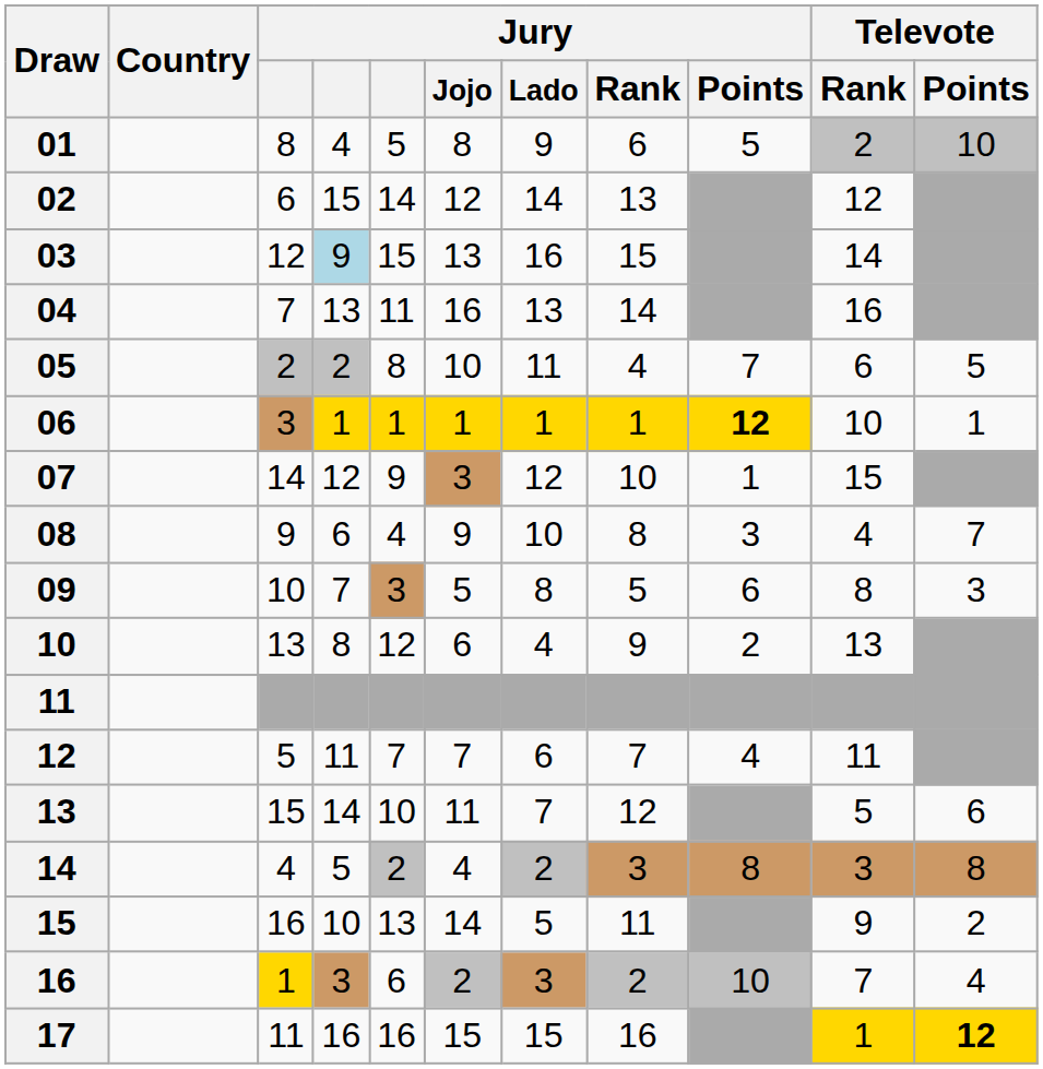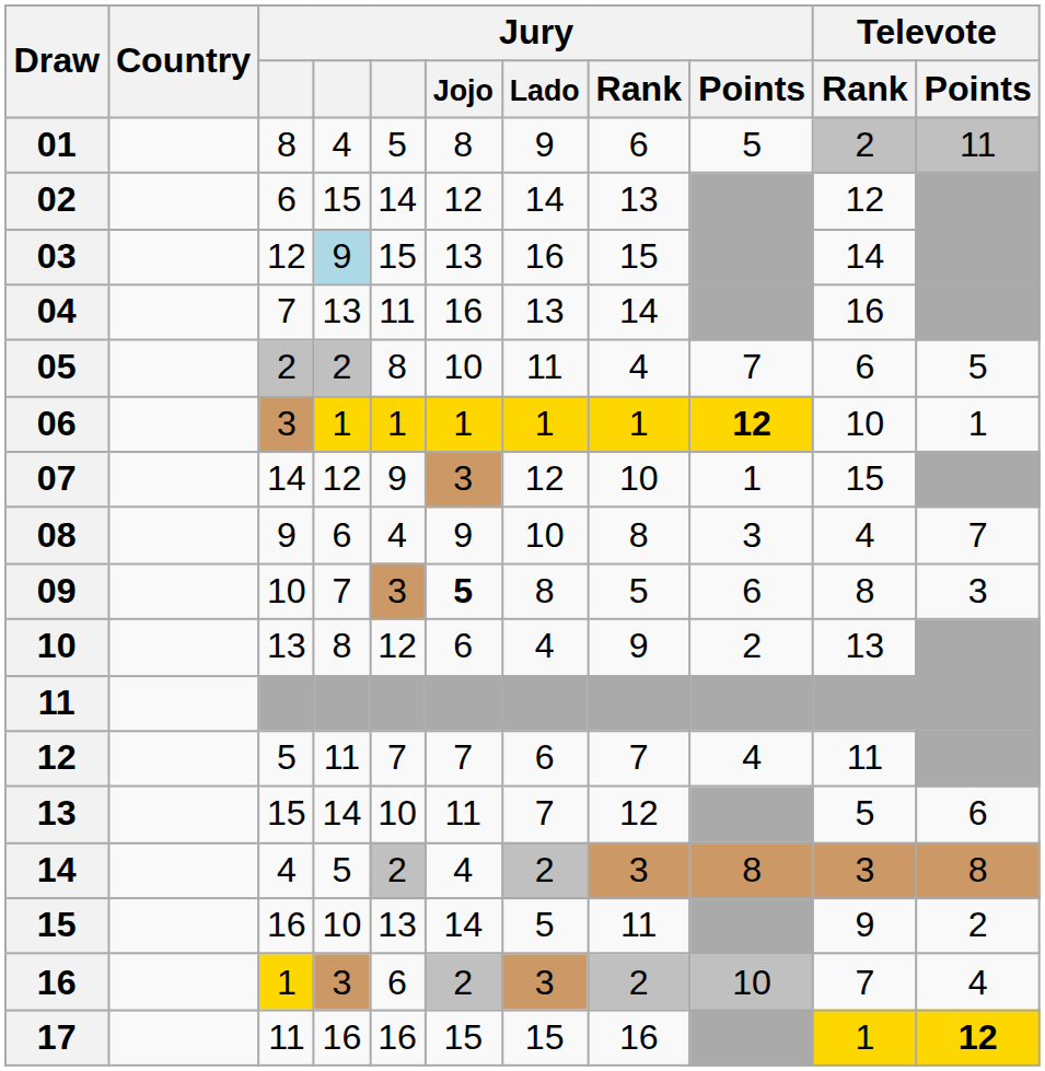 <table class="sortable wikitable collapsible plainrowheaders" style="text-align:center;">
 <tr>
 </tr>
 <tr>
 <th scope="col" rowspan="2">Draw</th>
 <th scope="col" rowspan="2">Country</th>
 <th scope="col" colspan="7">Jury</th>
 <th scope="col" colspan="2">Televote</th>
 </tr>
 <tr>
 <th scope="col"><small></small></th>
 <th scope="col"><small></small></th>
 <th scope="col"><small></small></th>
 <th scope="col"><small>Jojo</small></th>
 <th scope="col"><small>Lado</small></th>
 <th scope="col">Rank</th>
 <th scope="col">Points</th>
 <th scope="col">Rank</th>
 <th scope="col">Points</th>
 </tr>
 <tr>
 <th scope="row" style="text-align:center;">01</th>
 <td style="text-align:left;"></td>
 <td>8</td>
 <td>4</td>
 <td>5</td>
 <td>8</td>
 <td>9</td>
 <td>6</td>
 <td>5</td>
 <td style="background:silver;">2</td>
-<td style="background:silver;">10</td>
+<td style="background:silver;">11</td>
 </tr>
 <tr>
 <th scope="row" style="text-align:center;">02</th>
 <td style="text-align:left;"></td>
 <td>6</td>
 <td>15</td>
 <td>14</td>
 <td>12</td>
 <td>14</td>
 <td>13</td>
 <td style="background:#AAAAAA;"></td>
 <td>12</td>
 <td style="background:#AAAAAA;"></td>
 </tr>
 <tr>
 <th scope="row" style="text-align:center;">03</th>
 <td style="text-align:left;"></td>
 <td>12</td>
 <td style="background: lightblue;">9</td>
 <td>15</td>
 <td>13</td>
 <td>16</td>
 <td>15</td>
 <td style="background:#AAAAAA;"></td>
 <td>14</td>
 <td style="background:#AAAAAA;"></td>
 </tr>
 <tr>
 <th scope="row" style="text-align:center;">04</th>
 <td style="text-align:left;"></td>
 <td>7</td>
 <td>13</td>
 <td>11</td>
 <td>16</td>
 <td>13</td>
 <td>14</td>
 <td style="background:#AAAAAA;"></td>
 <td>16</td>
 <td style="background:#AAAAAA;"></td>
 </tr>
 <tr>
 <th scope="row" style="text-align:center;">05</th>
 <td style="text-align:left;"></td>
 <td style="background:silver;">2</td>
 <td style="background:silver;">2</td>
 <td>8</td>
 <td>10</td>
 <td>11</td>
 <td>4</td>
 <td>7</td>
 <td>6</td>
 <td>5</td>
 </tr>
 <tr>
 <th scope="row" style="text-align:center;">06</th>
 <td style="text-align:left;"></td>
 <td style="background:#CC9966;">3</td>
 <td style="background:gold;">1</td>
 <td style="background:gold;">1</td>
 <td style="background:gold;">1</td>
 <td style="background:gold;">1</td>
 <td style="background:gold;">1</td>
 <td style="background:gold;"><strong>12</strong></td>
 <td>10</td>
 <td>1</td>
 </tr>
 <tr>
 <th scope="row" style="text-align:center;">07</th>
 <td style="text-align:left;"></td>
 <td>14</td>
 <td>12</td>
 <td>9</td>
 <td style="background:#CC9966;">3</td>
 <td>12</td>
 <td>10</td>
 <td>1</td>
 <td>15</td>
 <td style="background:#AAAAAA;"></td>
 </tr>
 <tr>
 <th scope="row" style="text-align:center;">08</th>
 <td style="text-align:left;"></td>
 <td>9</td>
 <td>6</td>
 <td>4</td>
 <td>9</td>
 <td>10</td>
 <td>8</td>
 <td>3</td>
 <td>4</td>
 <td>7</td>
 </tr>
 <tr>
 <th scope="row" style="text-align:center;">09</th>
 <td style="text-align:left;"></td>
 <td>10</td>
 <td>7</td>
 <td style="background:#CC9966;">3</td>
-<td>5</td>
+<td><strong>5</strong></td>
 <td>8</td>
 <td>5</td>
 <td>6</td>
 <td>8</td>
 <td>3</td>
 </tr>
 <tr>
 <th scope="row" style="text-align:center;">10</th>
 <td style="text-align:left;"></td>
 <td>13</td>
 <td>8</td>
 <td>12</td>
 <td>6</td>
 <td>4</td>
 <td>9</td>
 <td>2</td>
 <td>13</td>
 <td style="background:#AAAAAA;"></td>
 </tr>
 <tr class="sortbottom">
 <th scope="row" style="text-align:center;">11</th>
 <td style="text-align:left;"></td>
 <td style="background:#AAAAAA;"></td>
 <td style="background:#AAAAAA;"></td>
 <td style="background:#AAAAAA;"></td>
 <td style="background:#AAAAAA;"></td>
 <td style="background:#AAAAAA;"></td>
 <td style="background:#AAAAAA;"></td>
 <td style="background:#AAAAAA;"></td>
 <td style="background:#AAAAAA;"></td>
 <td style="background:#AAAAAA;"></td>
 </tr>
 <tr>
 <th scope="row" style="text-align:center;">12</th>
 <td style="text-align:left;"></td>
 <td>5</td>
 <td>11</td>
 <td>7</td>
 <td>7</td>
 <td>6</td>
 <td>7</td>
 <td>4</td>
 <td>11</td>
 <td style="background:#AAAAAA;"></td>
 </tr>
 <tr>
 <th scope="row" style="text-align:center;">13</th>
 <td style="text-align:left;"></td>
 <td>15</td>
 <td>14</td>
 <td>10</td>
 <td>11</td>
 <td>7</td>
 <td>12</td>
 <td style="background:#AAAAAA;"></td>
 <td>5</td>
 <td>6</td>
 </tr>
 <tr>
 <th scope="row" style="text-align:center;">14</th>
 <td style="text-align:left;"></td>
 <td>4</td>
 <td>5</td>
 <td style="background:silver;">2</td>
 <td>4</td>
 <td style="background:silver;">2</td>
 <td style="background:#CC9966;">3</td>
 <td style="background:#CC9966;">8</td>
 <td style="background:#CC9966;">3</td>
 <td style="background:#CC9966;">8</td>
 </tr>
 <tr>
 <th scope="row" style="text-align:center;">15</th>
 <td style="text-align:left;"></td>
 <td>16</td>
 <td>10</td>
 <td>13</td>
 <td>14</td>
 <td>5</td>
 <td>11</td>
 <td style="background:#AAAAAA;"></td>
 <td>9</td>
 <td>2</td>
 </tr>
 <tr>
 <th scope="row" style="text-align:center;">16</th>
 <td style="text-align:left;"></td>
 <td style="background:gold;">1</td>
 <td style="background:#CC9966;">3</td>
 <td>6</td>
 <td style="background:silver;">2</td>
 <td style="background:#CC9966;">3</td>
 <td style="background:silver;">2</td>
 <td style="background:silver;">10</td>
 <td>7</td>
 <td>4</td>
 </tr>
 <tr>
 <th scope="row" style="text-align:center;">17</th>
 <td style="text-align:left;"></td>
 <td>11</td>
 <td>16</td>
 <td>16</td>
 <td>15</td>
 <td>15</td>
 <td>16</td>
 <td style="background:#AAAAAA;"></td>
 <td style="background:gold;">1</td>
 <td style="background:gold;"><strong>12</strong></td>
 </tr>
 </table>
